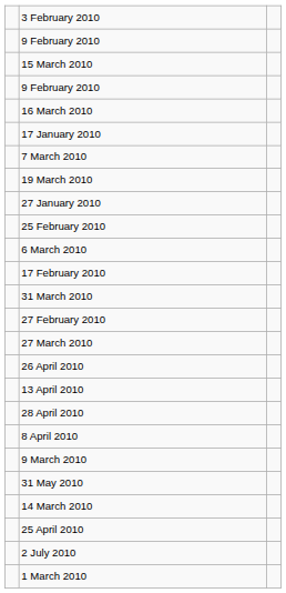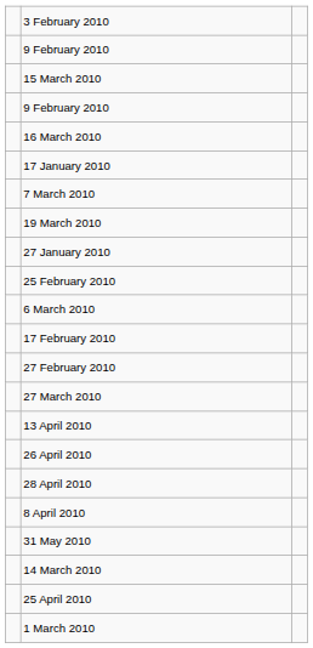 <table class="wikitable" style="font-size: 80%; float: left; width: 26em; margin-right: 1em; height: 700px">
 <tr>
 <td></td>
 <td>3 February 2010</td>
 <td></td>
 </tr>
 <tr>
 <td></td>
 <td>9 February 2010</td>
 <td></td>
 </tr>
 <tr>
 <td></td>
 <td>15 March 2010</td>
 <td></td>
 </tr>
 <tr>
 <td></td>
 <td>9 February 2010</td>
 <td></td>
 </tr>
 <tr>
 <td></td>
 <td>16 March 2010</td>
 <td></td>
 </tr>
 <tr>
 <td></td>
 <td>17 January 2010</td>
 <td></td>
 </tr>
 <tr>
 <td></td>
 <td>7 March 2010</td>
 <td></td>
 </tr>
 <tr>
 <td></td>
 <td>19 March 2010</td>
 <td></td>
 </tr>
 <tr>
 <td></td>
 <td>27 January 2010</td>
 <td></td>
 </tr>
 <tr>
 <td></td>
 <td>25 February 2010</td>
 <td></td>
 </tr>
 <tr>
 <td></td>
 <td>6 March 2010</td>
 <td></td>
 </tr>
 <tr>
 <td></td>
 <td>17 February 2010</td>
 <td></td>
 </tr>
 <tr>
 <td></td>
-<td>31 March 2010</td>
-<td></td>
-</tr>
-<tr>
-<td></td>
 <td>27 February 2010</td>
 <td></td>
 </tr>
 <tr>
 <td></td>
 <td>27 March 2010</td>
 <td></td>
 </tr>
 <tr>
 <td></td>
-<td>26 April 2010</td>
+<td>13 April 2010</td>
 <td></td>
 </tr>
 <tr>
 <td></td>
-<td>13 April 2010</td>
+<td>26 April 2010</td>
 <td></td>
 </tr>
 <tr>
 <td></td>
 <td>28 April 2010</td>
 <td></td>
 </tr>
 <tr>
 <td></td>
 <td>8 April 2010</td>
-<td></td>
-</tr>
-<tr>
-<td></td>
-<td>9 March 2010</td>
 <td></td>
 </tr>
 <tr>
 <td></td>
 <td>31 May 2010</td>
 <td></td>
 </tr>
 <tr>
 <td></td>
 <td>14 March 2010</td>
 <td></td>
 </tr>
 <tr>
 <td></td>
 <td>25 April 2010</td>
 <td></td>
 </tr>
 <tr>
 <td></td>
-<td>2 July 2010</td>
-<td></td>
-</tr>
-<tr>
-<td></td>
 <td>1 March 2010</td>
 <td></td>
 </tr>
 </table>
